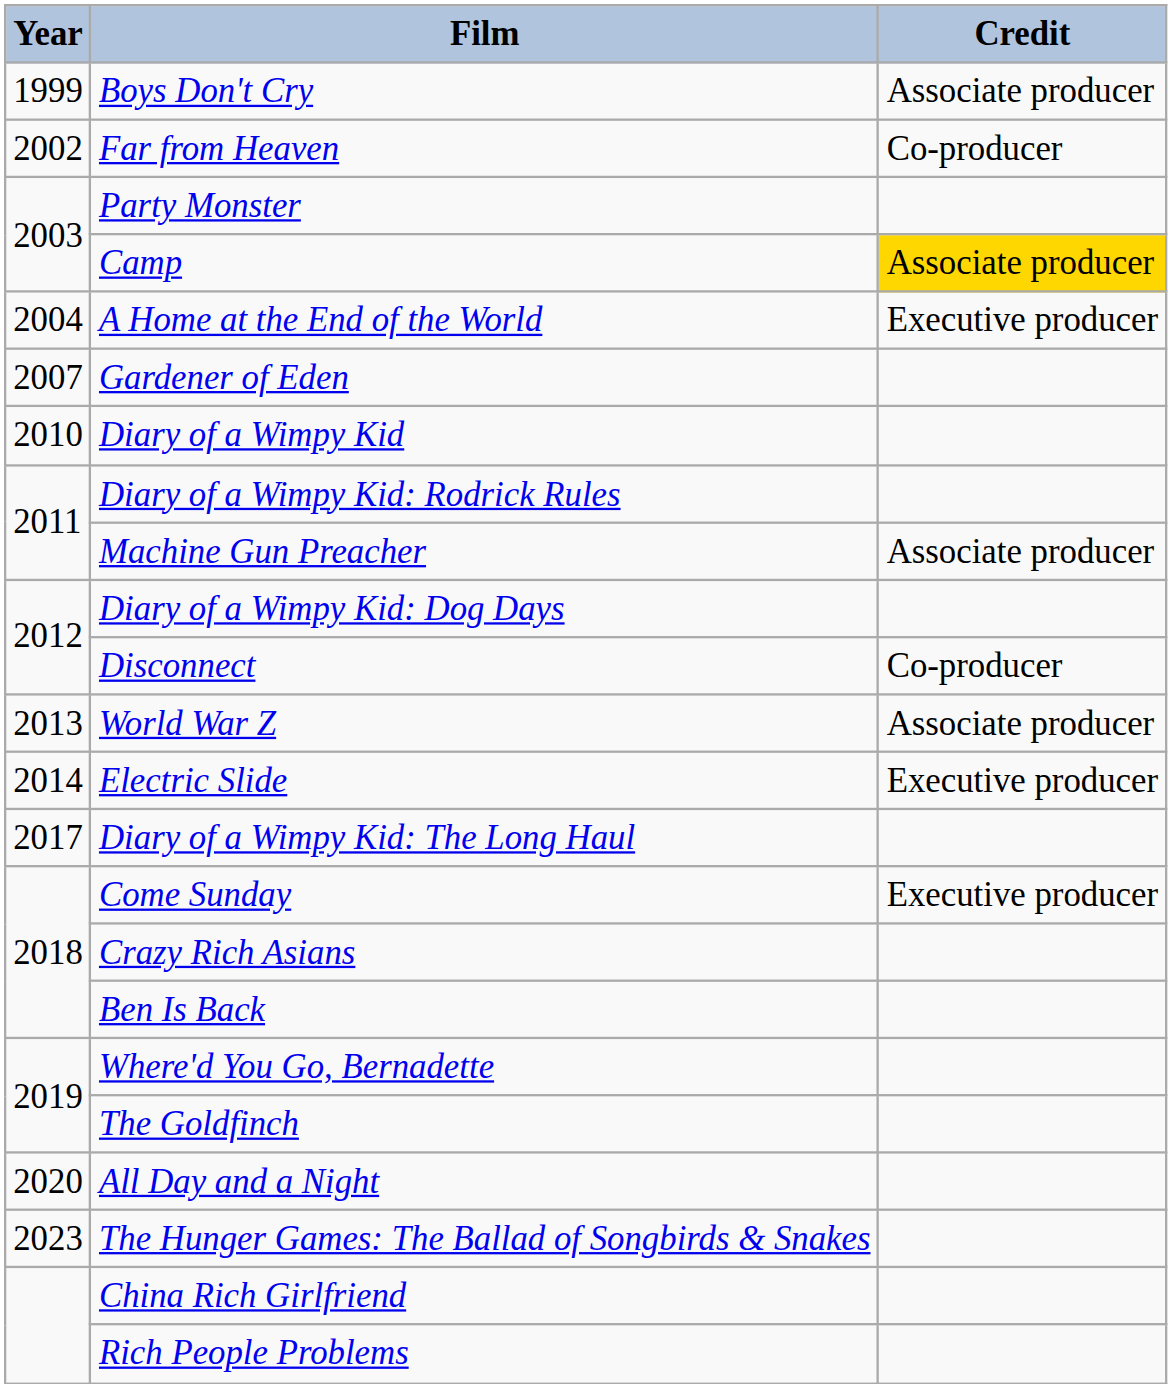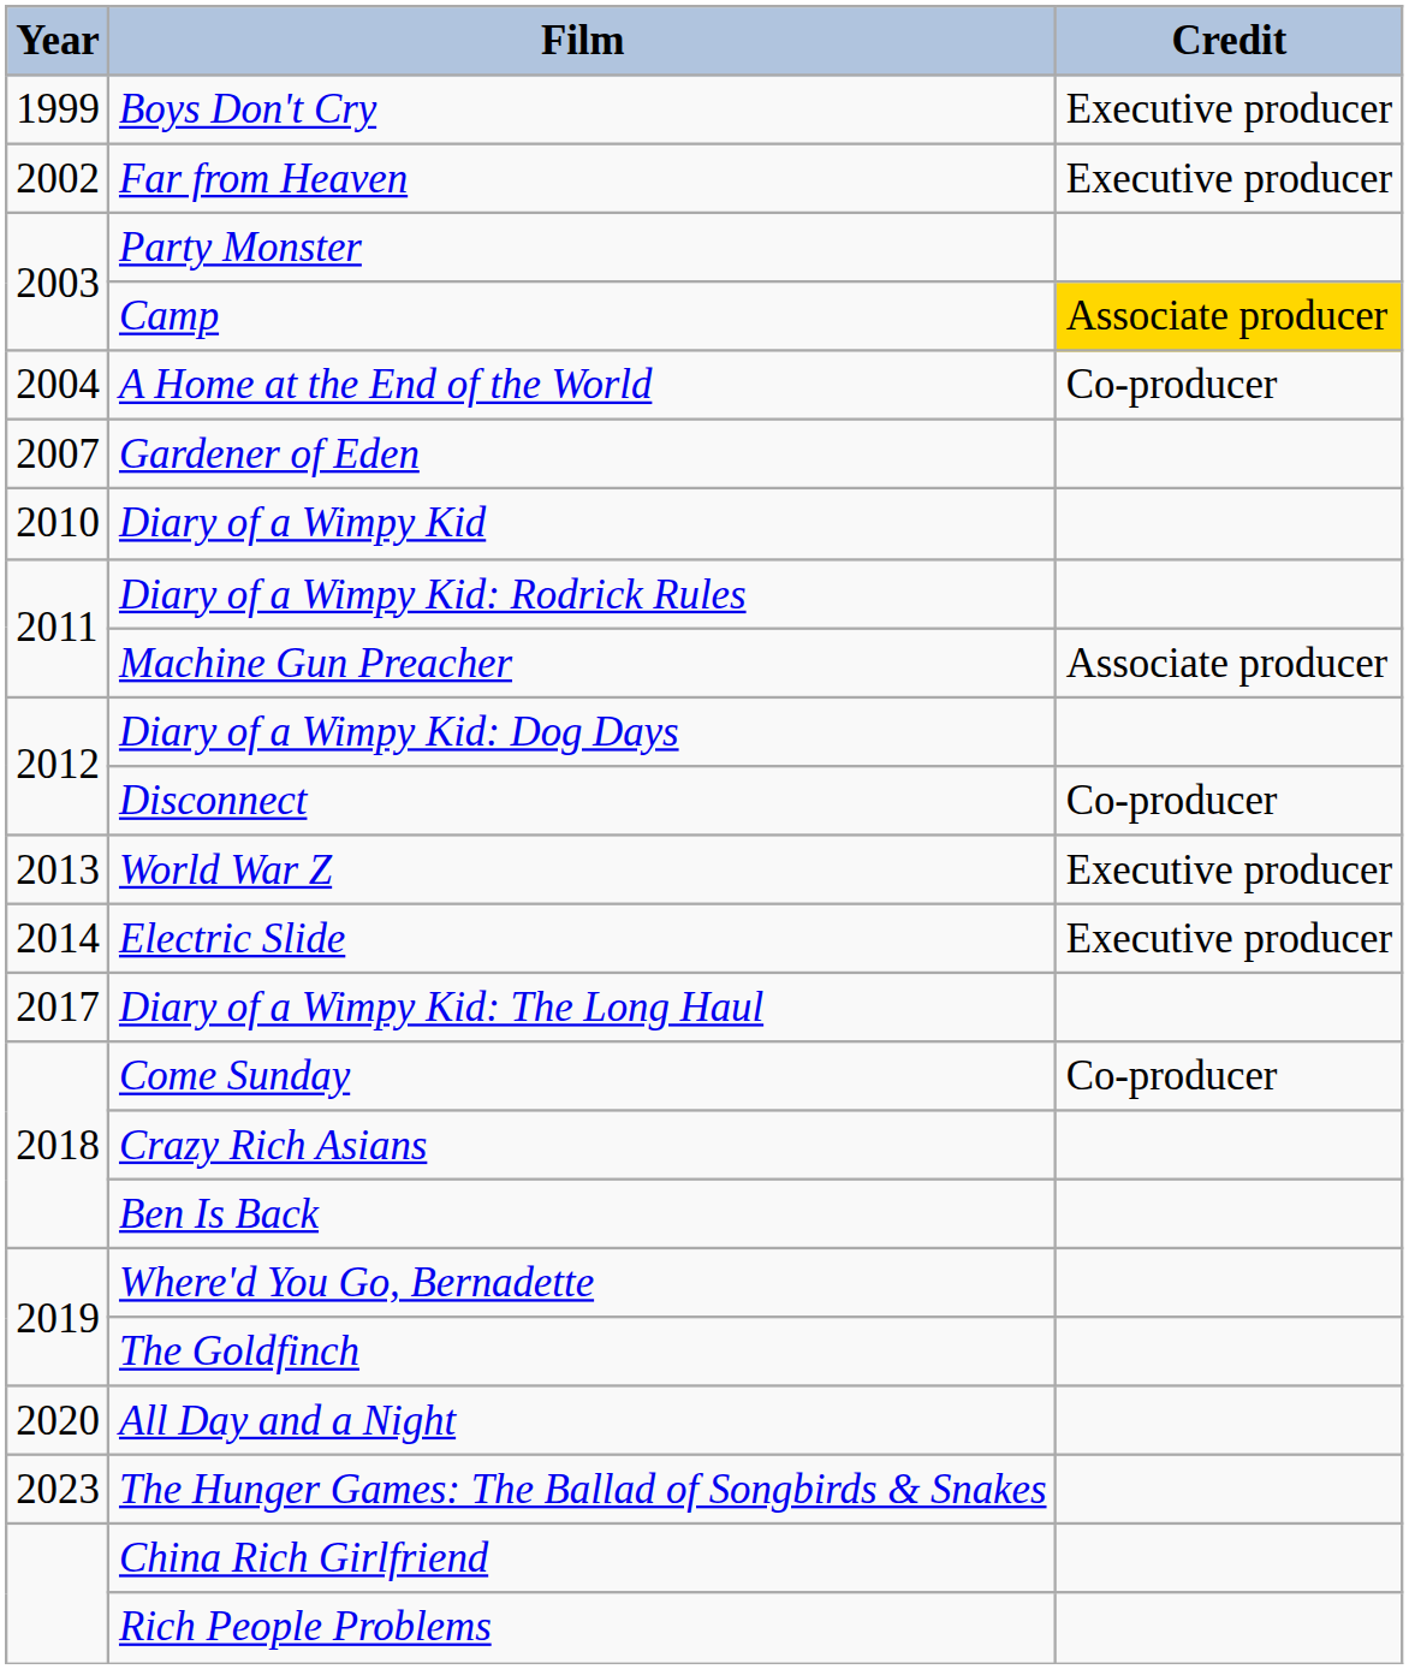 <table class="wikitable" style="font-size:95%;">
 <tr>
 <th style="background:#B0C4DE;">Year</th>
 <th style="background:#B0C4DE;">Film</th>
 <th style="background:#B0C4DE;">Credit</th>
 </tr>
 <tr>
 <td>1999</td>
 <td><em><a href='#'>Boys Don't Cry</a></em></td>
-<td>Associate producer</td>
+<td>Executive producer</td>
 </tr>
 <tr>
 <td>2002</td>
 <td><em><a href='#'>Far from Heaven</a></em></td>
-<td>Co-producer</td>
+<td>Executive producer</td>
 </tr>
 <tr>
 <td rowspan=2>2003</td>
 <td><em><a href='#'>Party Monster</a></em></td>
 <td></td>
 </tr>
 <tr>
 <td><em><a href='#'>Camp</a></em></td>
 <td style="background: gold;">Associate producer</td>
 </tr>
 <tr>
 <td>2004</td>
 <td><em><a href='#'>A Home at the End of the World</a></em></td>
-<td>Executive producer</td>
+<td>Co-producer</td>
 </tr>
 <tr>
 <td>2007</td>
 <td><em><a href='#'>Gardener of Eden</a></em></td>
 <td></td>
 </tr>
 <tr>
 <td>2010</td>
 <td><em><a href='#'>Diary of a Wimpy Kid</a></em></td>
 <td></td>
 </tr>
 <tr>
 <td rowspan=2>2011</td>
 <td><em><a href='#'>Diary of a Wimpy Kid: Rodrick Rules</a></em></td>
 <td></td>
 </tr>
 <tr>
 <td><em><a href='#'>Machine Gun Preacher</a></em></td>
 <td>Associate producer</td>
 </tr>
 <tr>
 <td rowspan=2>2012</td>
 <td><em><a href='#'>Diary of a Wimpy Kid: Dog Days</a></em></td>
 <td></td>
 </tr>
 <tr>
 <td><em><a href='#'>Disconnect</a></em></td>
 <td>Co-producer</td>
 </tr>
 <tr>
 <td>2013</td>
 <td><em><a href='#'>World War Z</a></em></td>
-<td>Associate producer</td>
+<td>Executive producer</td>
 </tr>
 <tr>
 <td>2014</td>
 <td><em><a href='#'>Electric Slide</a></em></td>
 <td>Executive producer</td>
 </tr>
 <tr>
 <td>2017</td>
 <td><em><a href='#'>Diary of a Wimpy Kid: The Long Haul</a></em></td>
 <td></td>
 </tr>
 <tr>
 <td rowspan=3>2018</td>
 <td><em><a href='#'>Come Sunday</a></em></td>
-<td>Executive producer</td>
+<td>Co-producer</td>
 </tr>
 <tr>
 <td><em><a href='#'>Crazy Rich Asians</a></em></td>
 <td></td>
 </tr>
 <tr>
 <td><em><a href='#'>Ben Is Back</a></em></td>
 <td></td>
 </tr>
 <tr>
 <td rowspan=2>2019</td>
 <td><em><a href='#'>Where'd You Go, Bernadette</a></em></td>
 <td></td>
 </tr>
 <tr>
 <td><em><a href='#'>The Goldfinch</a></em></td>
 <td></td>
 </tr>
 <tr>
 <td>2020</td>
 <td><em><a href='#'>All Day and a Night</a></em></td>
 <td></td>
 </tr>
 <tr>
 <td>2023</td>
 <td><em><a href='#'>The Hunger Games: The Ballad of Songbirds & Snakes</a></em></td>
 <td></td>
 </tr>
 <tr>
 <td rowspan="2" style="text-align:center;"></td>
 <td><em><a href='#'>China Rich Girlfriend</a></em></td>
 <td></td>
 </tr>
 <tr>
 <td><em><a href='#'>Rich People Problems</a></em></td>
 <td></td>
 </tr>
 </table>
